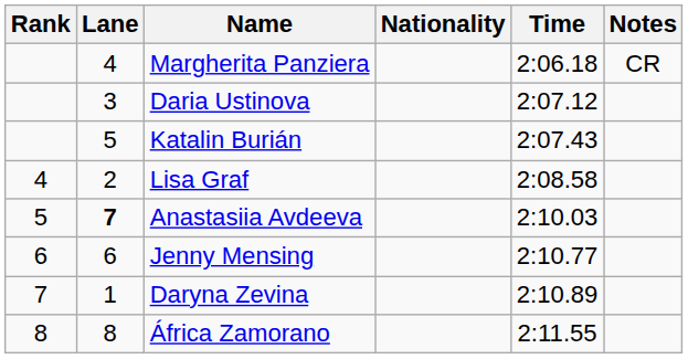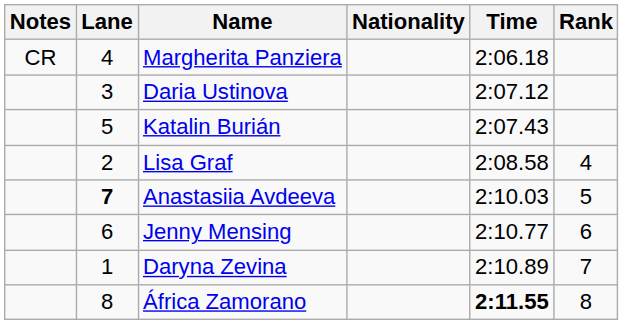 <table class="wikitable sortable" style="text-align:center">
 <tr>
-<th>Rank</th>
+<th>Notes</th>
 <th>Lane</th>
 <th>Name</th>
 <th>Nationality</th>
 <th>Time</th>
-<th>Notes</th>
+<th>Rank</th>
 </tr>
 <tr>
-<td></td>
+<td>CR</td>
 <td>4</td>
 <td align=left><a href='#'>Margherita Panziera</a></td>
 <td align=left></td>
 <td>2:06.18</td>
-<td>CR</td>
+<td></td>
 </tr>
 <tr>
 <td></td>
 <td>3</td>
 <td align=left><a href='#'>Daria Ustinova</a></td>
 <td align=left></td>
 <td>2:07.12</td>
 <td></td>
 </tr>
 <tr>
 <td></td>
 <td>5</td>
 <td align=left><a href='#'>Katalin Burián</a></td>
 <td align=left></td>
 <td>2:07.43</td>
 <td></td>
 </tr>
 <tr>
-<td>4</td>
+<td></td>
 <td>2</td>
 <td align=left><a href='#'>Lisa Graf</a></td>
 <td align=left></td>
 <td>2:08.58</td>
-<td></td>
+<td>4</td>
 </tr>
 <tr>
-<td>5</td>
+<td></td>
 <td><strong>7</strong></td>
 <td align=left><a href='#'>Anastasiia Avdeeva</a></td>
 <td align=left></td>
 <td>2:10.03</td>
-<td></td>
+<td>5</td>
 </tr>
 <tr>
-<td>6</td>
+<td></td>
 <td>6</td>
 <td align=left><a href='#'>Jenny Mensing</a></td>
 <td align=left></td>
 <td>2:10.77</td>
-<td></td>
+<td>6</td>
 </tr>
 <tr>
-<td>7</td>
+<td></td>
 <td>1</td>
 <td align=left><a href='#'>Daryna Zevina</a></td>
 <td align=left></td>
 <td>2:10.89</td>
-<td></td>
+<td>7</td>
 </tr>
 <tr>
-<td>8</td>
+<td></td>
 <td>8</td>
 <td align=left><a href='#'>África Zamorano</a></td>
 <td align=left></td>
-<td>2:11.55</td>
-<td></td>
+<td><strong>2:11.55</strong></td>
+<td>8</td>
 </tr>
 </table>
